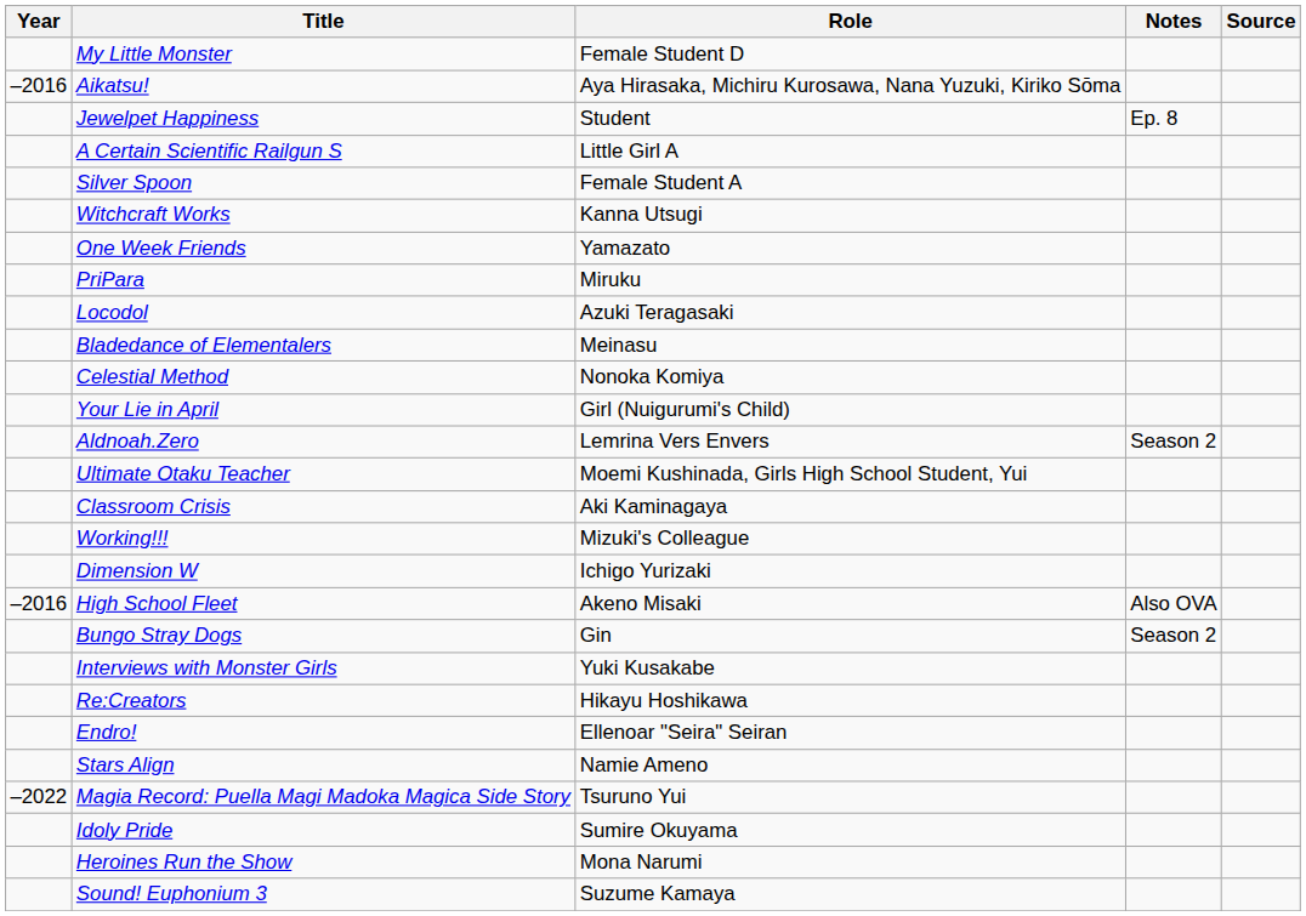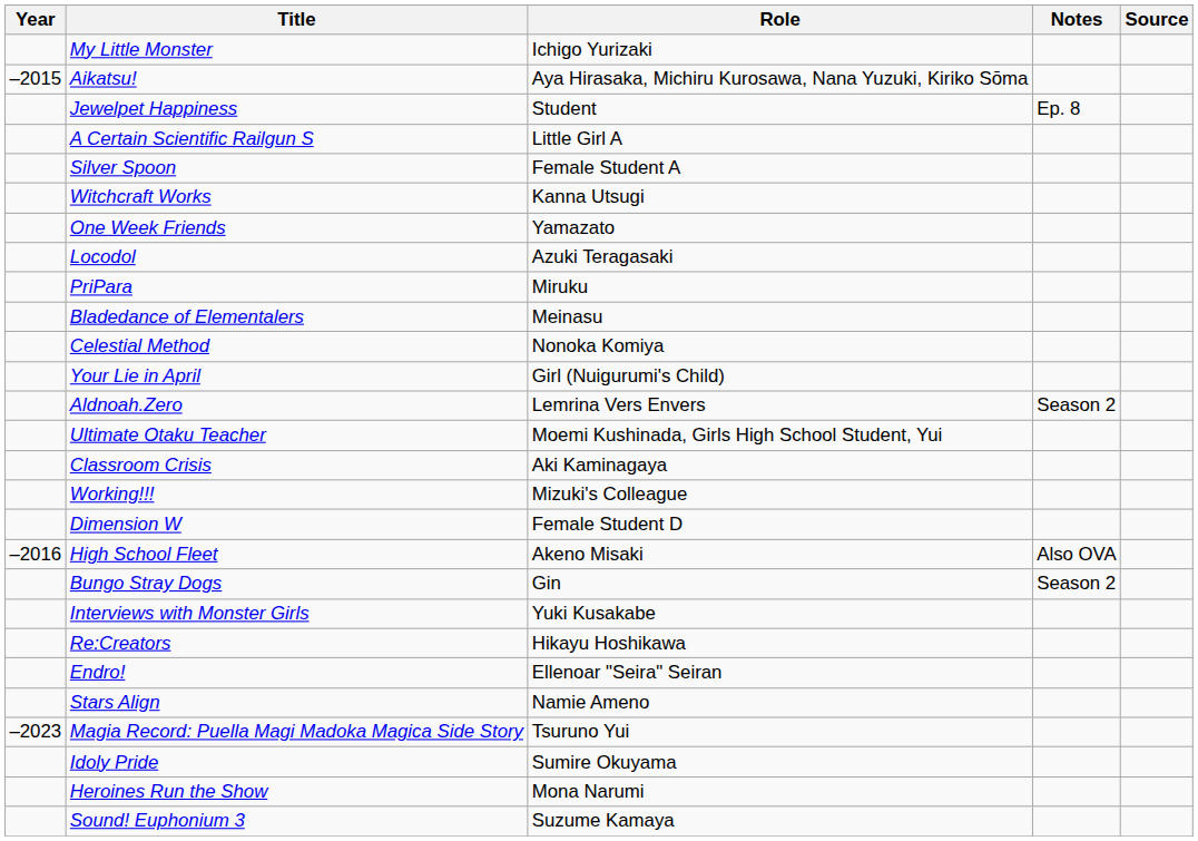 <table class="wikitable sortable plainrowheaders">
 <tr>
 <th>Year</th>
 <th>Title</th>
 <th>Role</th>
 <th class="unsortable">Notes</th>
 <th class="unsortable">Source</th>
 </tr>
 <tr>
 <td></td>
 <td><em><a href='#'>My Little Monster</a></em></td>
-<td>Female Student D</td>
+<td>Ichigo Yurizaki</td>
 <td></td>
 <td></td>
 </tr>
 <tr>
-<td>–2016</td>
+<td>–2015</td>
 <td><em><a href='#'>Aikatsu!</a></em></td>
 <td>Aya Hirasaka, Michiru Kurosawa, Nana Yuzuki, Kiriko Sōma</td>
 <td></td>
 <td></td>
 </tr>
 <tr>
 <td></td>
 <td><em><a href='#'>Jewelpet Happiness</a></em></td>
 <td>Student</td>
 <td>Ep. 8</td>
 <td></td>
 </tr>
 <tr>
 <td></td>
 <td><em><a href='#'>A Certain Scientific Railgun S</a></em></td>
 <td>Little Girl A</td>
 <td></td>
 <td></td>
 </tr>
 <tr>
 <td></td>
 <td><em><a href='#'>Silver Spoon</a></em></td>
 <td>Female Student A</td>
 <td></td>
 <td></td>
 </tr>
 <tr>
 <td></td>
 <td><em><a href='#'>Witchcraft Works</a></em></td>
 <td>Kanna Utsugi</td>
 <td></td>
 <td></td>
 </tr>
 <tr>
 <td></td>
 <td><em><a href='#'>One Week Friends</a></em></td>
 <td>Yamazato</td>
 <td></td>
 <td></td>
 </tr>
 <tr>
 <td></td>
-<td><em><a href='#'>PriPara</a></em></td>
-<td>Miruku</td>
+<td><em><a href='#'>Locodol</a></em></td>
+<td>Azuki Teragasaki</td>
 <td></td>
 <td></td>
 </tr>
 <tr>
 <td></td>
-<td><em><a href='#'>Locodol</a></em></td>
-<td>Azuki Teragasaki</td>
+<td><em><a href='#'>PriPara</a></em></td>
+<td>Miruku</td>
 <td></td>
 <td></td>
 </tr>
 <tr>
 <td></td>
 <td><em><a href='#'>Bladedance of Elementalers</a></em></td>
 <td>Meinasu</td>
 <td></td>
 <td></td>
 </tr>
 <tr>
 <td></td>
 <td><em><a href='#'>Celestial Method</a></em></td>
 <td>Nonoka Komiya</td>
 <td></td>
 <td></td>
 </tr>
 <tr>
 <td></td>
 <td><em><a href='#'>Your Lie in April</a></em></td>
 <td>Girl (Nuigurumi's Child)</td>
 <td></td>
 <td></td>
 </tr>
 <tr>
 <td></td>
 <td><em><a href='#'>Aldnoah.Zero</a></em></td>
 <td>Lemrina Vers Envers</td>
 <td>Season 2</td>
 <td></td>
 </tr>
 <tr>
 <td></td>
 <td><em><a href='#'>Ultimate Otaku Teacher</a></em></td>
 <td>Moemi Kushinada, Girls High School Student, Yui</td>
 <td></td>
 <td></td>
 </tr>
 <tr>
 <td></td>
 <td><em><a href='#'>Classroom Crisis</a></em></td>
 <td>Aki Kaminagaya</td>
 <td></td>
 <td></td>
 </tr>
 <tr>
 <td></td>
 <td><em><a href='#'>Working!!!</a></em></td>
 <td>Mizuki's Colleague</td>
 <td></td>
 <td></td>
 </tr>
 <tr>
 <td></td>
 <td><em><a href='#'>Dimension W</a></em></td>
-<td>Ichigo Yurizaki</td>
+<td>Female Student D</td>
 <td></td>
 <td></td>
 </tr>
 <tr>
 <td>–2016</td>
 <td><em><a href='#'>High School Fleet</a></em></td>
 <td>Akeno Misaki</td>
 <td>Also OVA</td>
 <td></td>
 </tr>
 <tr>
 <td></td>
 <td><em><a href='#'>Bungo Stray Dogs</a></em></td>
 <td>Gin</td>
 <td>Season 2</td>
 <td></td>
 </tr>
 <tr>
 <td></td>
 <td><em><a href='#'>Interviews with Monster Girls</a></em></td>
 <td>Yuki Kusakabe</td>
 <td></td>
 <td></td>
 </tr>
 <tr>
 <td></td>
 <td><em><a href='#'>Re:Creators</a></em></td>
 <td>Hikayu Hoshikawa</td>
 <td></td>
 <td></td>
 </tr>
 <tr>
 <td></td>
 <td><em><a href='#'>Endro!</a></em></td>
 <td>Ellenoar "Seira" Seiran</td>
 <td></td>
 <td></td>
 </tr>
 <tr>
 <td></td>
 <td><em><a href='#'>Stars Align</a></em></td>
 <td>Namie Ameno</td>
 <td></td>
 <td></td>
 </tr>
 <tr>
-<td>–2022</td>
+<td>–2023</td>
 <td><em><a href='#'>Magia Record: Puella Magi Madoka Magica Side Story</a></em></td>
 <td>Tsuruno Yui</td>
 <td></td>
 <td></td>
 </tr>
 <tr>
 <td></td>
 <td><em><a href='#'>Idoly Pride</a></em></td>
 <td>Sumire Okuyama</td>
 <td></td>
 <td></td>
 </tr>
 <tr>
 <td></td>
 <td><em><a href='#'>Heroines Run the Show</a></em></td>
 <td>Mona Narumi</td>
 <td></td>
 <td></td>
 </tr>
 <tr>
 <td></td>
 <td><em><a href='#'>Sound! Euphonium 3</a></em></td>
 <td>Suzume Kamaya</td>
 <td></td>
 <td></td>
 </tr>
 <tr>
 </tr>
 </table>
